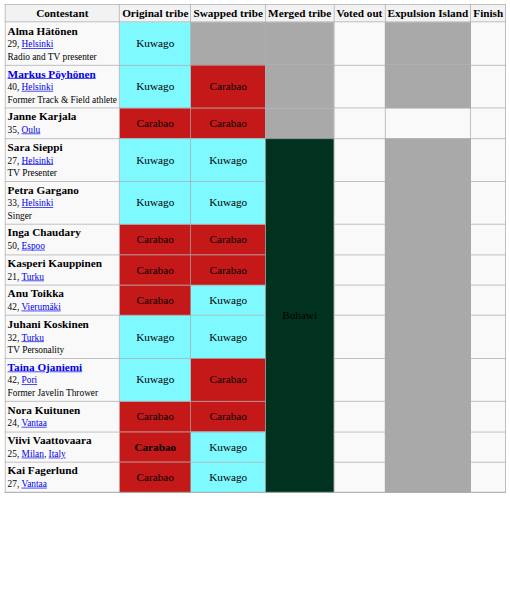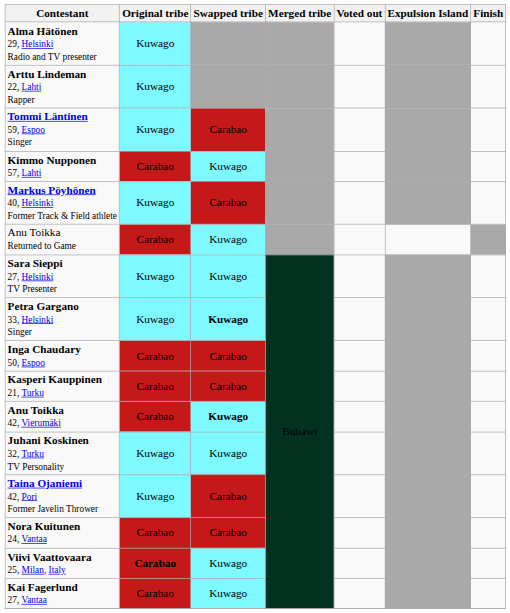 <table class="wikitable sortable" style="margin:auto; text-align:center">
 <tr>
 <th>Contestant</th>
 <th>Original tribe</th>
 <th>Swapped tribe</th>
 <th>Merged tribe</th>
 <th>Voted out</th>
 <th>Expulsion Island</th>
 <th>Finish</th>
 </tr>
 <tr>
 <td align="left"><strong>Alma Hätönen</strong><br><small>29, <a href='#'>Helsinki</a><br>Radio and TV presenter</small></td>
 <td bgcolor="#7DF9FF">Kuwago</td>
 <td bgcolor="darkgrey"></td>
 <td bgcolor="darkgrey"></td>
 <td></td>
 <td bgcolor="darkgrey"></td>
 <td></td>
 </tr>
 <tr>
+<td align="left"><strong>Arttu Lindeman</strong><br><small>22, <a href='#'>Lahti</a><br>Rapper</small></td>
+<td bgcolor="#7DF9FF">Kuwago</td>
+<td bgcolor="darkgrey"></td>
+<td bgcolor="darkgrey"></td>
+<td></td>
+<td bgcolor="darkgrey"></td>
+<td></td>
+</tr>
+<tr>
+<td align="left"><strong><a href='#'>Tommi Läntinen</a></strong><br><small>59, <a href='#'>Espoo</a><br>Singer</small></td>
+<td bgcolor="#7DF9FF">Kuwago</td>
+<td bgcolor="#C51919">Carabao</td>
+<td bgcolor="darkgrey"></td>
+<td></td>
+<td bgcolor="darkgrey"></td>
+<td></td>
+</tr>
+<tr>
+<td align="left"><strong>Kimmo Nupponen</strong><br><small>57, <a href='#'>Lahti</a></small></td>
+<td bgcolor="#C51919">Carabao</td>
+<td bgcolor="#7DF9FF">Kuwago</td>
+<td bgcolor="darkgrey"></td>
+<td></td>
+<td bgcolor="darkgrey"></td>
+<td></td>
+</tr>
+<tr>
 <td align="left"><strong><a href='#'>Markus Pöyhönen</a></strong><br><small>40, <a href='#'>Helsinki</a><br>Former Track & Field athlete</small></td>
 <td bgcolor="#7DF9FF">Kuwago</td>
 <td bgcolor="#C51919">Carabao</td>
 <td bgcolor="darkgrey"></td>
 <td></td>
 <td bgcolor="darkgrey"></td>
 <td></td>
 </tr>
 <tr>
-<td align="left"><strong>Janne Karjala</strong><br><small>35, <a href='#'>Oulu</a></small></td>
+<td align="left">Anu Toikka<br><small>Returned to Game</small></td>
 <td bgcolor="#C51919">Carabao</td>
-<td bgcolor="#C51919">Carabao</td>
+<td bgcolor="#7DF9FF">Kuwago</td>
 <td bgcolor="darkgrey"></td>
 <td></td>
 <td></td>
-<td></td>
+<td bgcolor="darkgrey"></td>
 </tr>
 <tr>
 <td align="left"><strong>Sara Sieppi</strong><br><small>27, <a href='#'>Helsinki</a><br>TV Presenter</small></td>
 <td bgcolor="#7DF9FF">Kuwago</td>
 <td bgcolor="#7DF9FF">Kuwago</td>
 <td rowspan="10" bgcolor="#013220"><span>Buhawi</span></td>
 <td></td>
 <td rowspan="10" bgcolor="darkgrey"></td>
 <td></td>
 </tr>
 <tr>
 <td align="left"><strong>Petra Gargano</strong><br><small>33, <a href='#'>Helsinki</a><br>Singer</small></td>
 <td bgcolor="#7DF9FF">Kuwago</td>
-<td bgcolor="#7DF9FF">Kuwago</td>
+<td bgcolor="#7DF9FF"><strong>Kuwago</strong></td>
 <td></td>
 <td></td>
 </tr>
 <tr>
 <td align="left"><strong>Inga Chaudary</strong><br><small>50, <a href='#'>Espoo</a></small></td>
 <td bgcolor="#C51919">Carabao</td>
 <td bgcolor="#C51919">Carabao</td>
 <td></td>
 <td></td>
 </tr>
 <tr>
 <td align="left"><strong>Kasperi Kauppinen</strong><br><small>21, <a href='#'>Turku</a></small></td>
 <td bgcolor="#C51919">Carabao</td>
 <td bgcolor="#C51919">Carabao</td>
 <td></td>
 <td></td>
 </tr>
 <tr>
 <td align="left"><strong>Anu Toikka</strong><br><small>42, <a href='#'>Vierumäki</a></small></td>
 <td bgcolor="#C51919">Carabao</td>
-<td bgcolor="#7DF9FF">Kuwago</td>
+<td bgcolor="#7DF9FF"><strong>Kuwago</strong></td>
 <td></td>
 <td></td>
 </tr>
 <tr>
 <td align="left"><strong>Juhani Koskinen</strong><br><small>32, <a href='#'>Turku</a><br>TV Personality</small></td>
 <td bgcolor="#7DF9FF">Kuwago</td>
 <td bgcolor="#7DF9FF">Kuwago</td>
 <td></td>
 <td></td>
 </tr>
 <tr>
 <td align="left"><strong><a href='#'>Taina Ojaniemi</a></strong><br><small>42, <a href='#'>Pori</a><br>Former Javelin Thrower</small></td>
 <td bgcolor="#7DF9FF">Kuwago</td>
 <td bgcolor="#C51919">Carabao</td>
 <td></td>
 <td></td>
 </tr>
 <tr>
 <td align="left"><strong>Nora Kuitunen</strong><br><small>24, <a href='#'>Vantaa</a></small></td>
 <td bgcolor="#C51919">Carabao</td>
 <td bgcolor="#C51919">Carabao</td>
 <td></td>
 <td></td>
 </tr>
 <tr>
 <td align="left"><strong>Viivi Vaattovaara</strong><br><small>25, <a href='#'>Milan</a>, <a href='#'>Italy</a></small></td>
 <td bgcolor="#C51919"><strong>Carabao</strong></td>
 <td bgcolor="#7DF9FF">Kuwago</td>
 <td></td>
 <td></td>
 </tr>
 <tr>
 <td align="left"><strong>Kai Fagerlund</strong><br><small>27, <a href='#'>Vantaa</a></small></td>
 <td bgcolor="#C51919">Carabao</td>
 <td bgcolor="#7DF9FF">Kuwago</td>
 <td></td>
 <td></td>
 </tr>
 <tr>
 </tr>
 </table>
